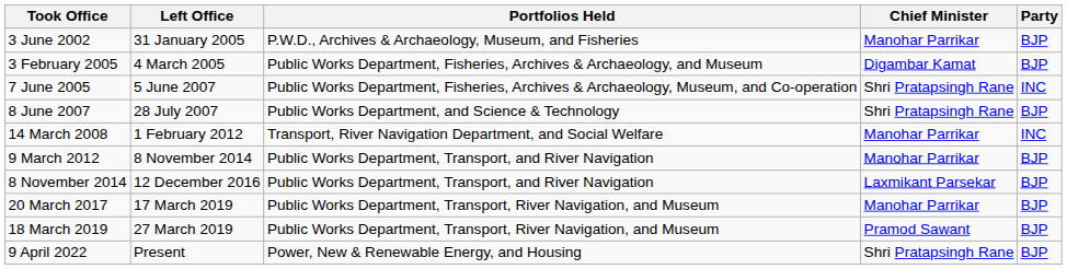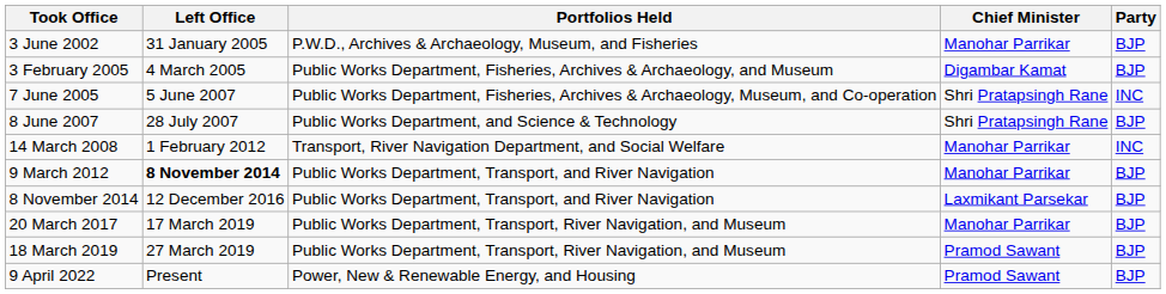 <table class="wikitable">
 <tr>
 <th>Took Office</th>
 <th>Left Office</th>
 <th>Portfolios Held</th>
 <th>Chief Minister</th>
 <th>Party</th>
 </tr>
 <tr>
 <td>3 June 2002</td>
 <td>31 January 2005</td>
 <td>P.W.D., Archives & Archaeology, Museum, and Fisheries</td>
 <td><a href='#'>Manohar Parrikar</a></td>
 <td><a href='#'>BJP</a></td>
 </tr>
 <tr>
 <td>3 February 2005</td>
 <td>4 March 2005</td>
 <td>Public Works Department, Fisheries, Archives & Archaeology, and Museum</td>
 <td><a href='#'>Digambar Kamat</a></td>
 <td><a href='#'>BJP</a></td>
 </tr>
 <tr>
 <td>7 June 2005</td>
 <td>5 June 2007</td>
 <td>Public Works Department, Fisheries, Archives & Archaeology, Museum, and Co-operation</td>
 <td>Shri <a href='#'>Pratapsingh Rane</a></td>
 <td><a href='#'>INC</a></td>
 </tr>
 <tr>
 <td>8 June 2007</td>
 <td>28 July 2007</td>
 <td>Public Works Department, and Science & Technology</td>
 <td>Shri <a href='#'>Pratapsingh Rane</a></td>
 <td><a href='#'>BJP</a></td>
 </tr>
 <tr>
 <td>14 March 2008</td>
 <td>1 February 2012</td>
 <td>Transport, River Navigation Department, and Social Welfare</td>
 <td><a href='#'>Manohar Parrikar</a></td>
 <td><a href='#'>INC</a></td>
 </tr>
 <tr>
 <td>9 March 2012</td>
-<td>8 November 2014</td>
+<td><strong>8 November 2014</strong></td>
 <td>Public Works Department, Transport, and River Navigation</td>
 <td><a href='#'>Manohar Parrikar</a></td>
 <td><a href='#'>BJP</a></td>
 </tr>
 <tr>
 <td>8 November 2014</td>
 <td>12 December 2016</td>
 <td>Public Works Department, Transport, and River Navigation</td>
 <td><a href='#'>Laxmikant Parsekar</a></td>
 <td><a href='#'>BJP</a></td>
 </tr>
 <tr>
 <td>20 March 2017</td>
 <td>17 March 2019</td>
 <td>Public Works Department, Transport, River Navigation, and Museum</td>
 <td><a href='#'>Manohar Parrikar</a></td>
 <td><a href='#'>BJP</a></td>
 </tr>
 <tr>
 <td>18 March 2019</td>
 <td>27 March 2019</td>
 <td>Public Works Department, Transport, River Navigation, and Museum</td>
 <td><a href='#'>Pramod Sawant</a></td>
 <td><a href='#'>BJP</a></td>
 </tr>
 <tr>
 <td>9 April 2022</td>
 <td>Present</td>
 <td>Power, New & Renewable Energy, and Housing</td>
-<td>Shri <a href='#'>Pratapsingh Rane</a></td>
+<td><a href='#'>Pramod Sawant</a></td>
 <td><a href='#'>BJP</a></td>
 </tr>
 </table>
